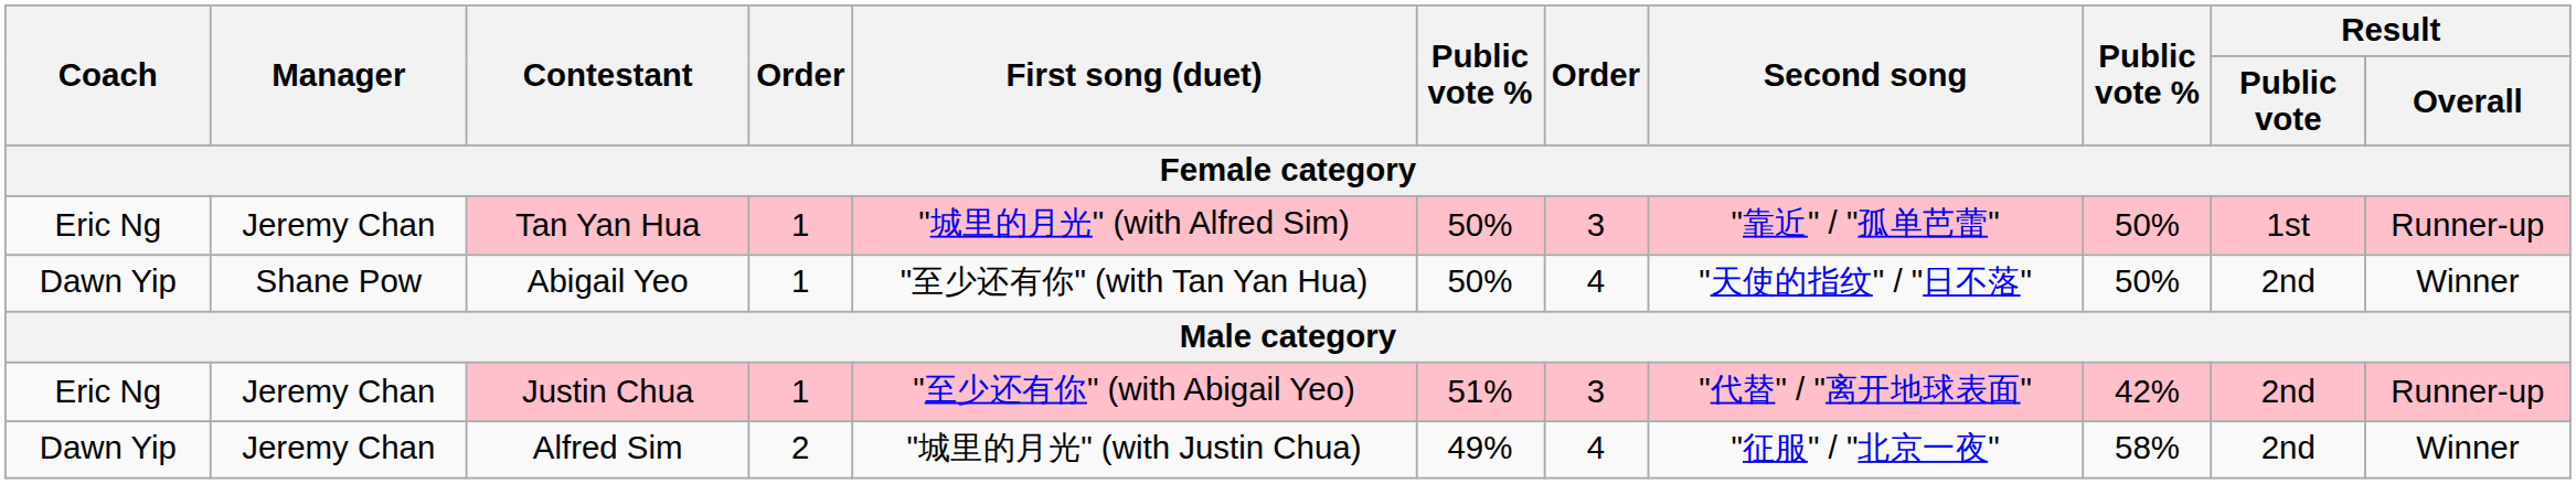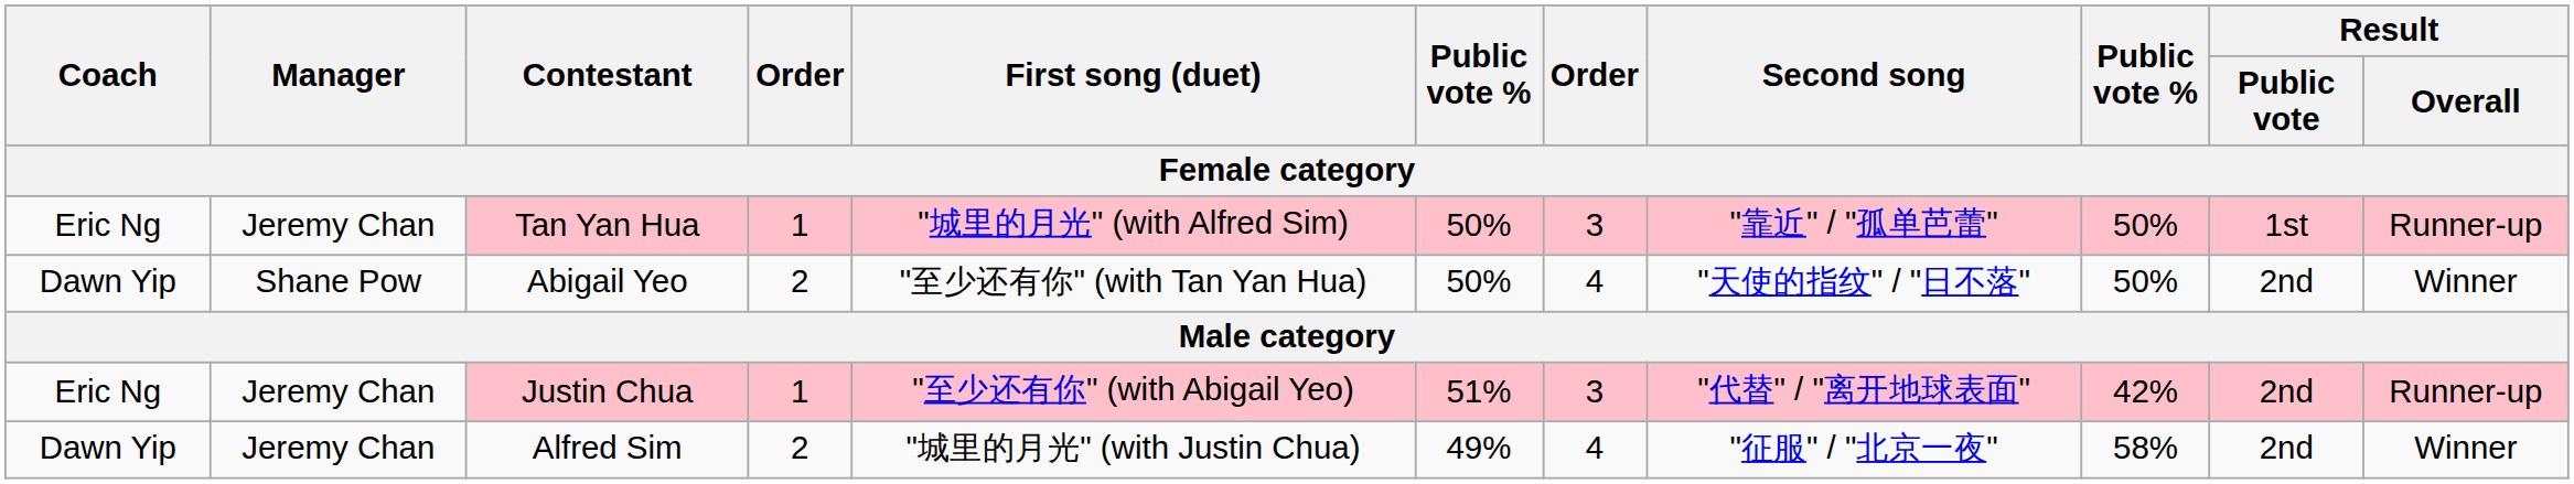 <table class="wikitable" style="text-align: center; width:100%;">
 <tr>
 <th rowspan=2 style="width:8%;">Coach</th>
 <th rowspan=2 style="width:10%;">Manager</th>
 <th rowspan=2 style="width:11%;">Contestant</th>
 <th rowspan=2 style="width:4%;">Order</th>
 <th rowspan=2 style="width:22%;">First song (duet)</th>
 <th rowspan=2 style="width:5%;">Public vote %</th>
 <th rowspan=2 style="width:4%;">Order</th>
 <th rowspan=2 style="width:17%;">Second song</th>
 <th rowspan=2 style="width:5%;">Public vote %</th>
 <th colspan=2>Result</th>
 </tr>
 <tr>
 <th style="width:6%;">Public vote</th>
 <th style="width:8%;">Overall</th>
 </tr>
 <tr>
 <th colspan=12>Female category</th>
 </tr>
 <tr>
 <td>Eric Ng</td>
 <td>Jeremy Chan</td>
 <td style="background:pink;">Tan Yan Hua</td>
 <td style="background:pink;">1</td>
 <td style="background:pink;">"<a href='#'>城里的月光</a>" (with Alfred Sim)</td>
 <td style="background:pink;">50%</td>
 <td style="background:pink;">3</td>
 <td style="background:pink;">"<a href='#'>靠近</a>" / "<a href='#'>孤单芭蕾</a>"</td>
 <td style="background:pink;">50%</td>
 <td style="background:pink;">1st</td>
 <td style="background:pink;">Runner-up</td>
 </tr>
 <tr>
 <td>Dawn Yip</td>
 <td>Shane Pow</td>
 <td>Abigail Yeo</td>
-<td>1</td>
+<td>2</td>
 <td>"至少还有你" (with Tan Yan Hua)</td>
 <td>50%</td>
 <td>4</td>
 <td>"<a href='#'>天使的指纹</a>" / "<a href='#'>日不落</a>"</td>
 <td>50%</td>
 <td>2nd</td>
 <td>Winner</td>
 </tr>
 <tr>
 <th colspan=12>Male category</th>
 </tr>
 <tr>
 <td>Eric Ng</td>
 <td>Jeremy Chan</td>
 <td style="background:pink;">Justin Chua</td>
 <td style="background:pink;">1</td>
 <td style="background:pink;">"<a href='#'>至少还有你</a>" (with Abigail Yeo)</td>
 <td style="background:pink;">51%</td>
 <td style="background:pink;">3</td>
 <td style="background:pink;">"<a href='#'>代替</a>" / "<a href='#'>离开地球表面</a>"</td>
 <td style="background:pink;">42%</td>
 <td style="background:pink;">2nd</td>
 <td style="background:pink;">Runner-up</td>
 </tr>
 <tr>
 <td>Dawn Yip</td>
 <td>Jeremy Chan</td>
 <td>Alfred Sim</td>
 <td>2</td>
 <td>"城里的月光" (with Justin Chua)</td>
 <td>49%</td>
 <td>4</td>
 <td>"<a href='#'>征服</a>" / "<a href='#'>北京一夜</a>"</td>
 <td>58%</td>
 <td>2nd</td>
 <td>Winner</td>
 </tr>
 </table>
